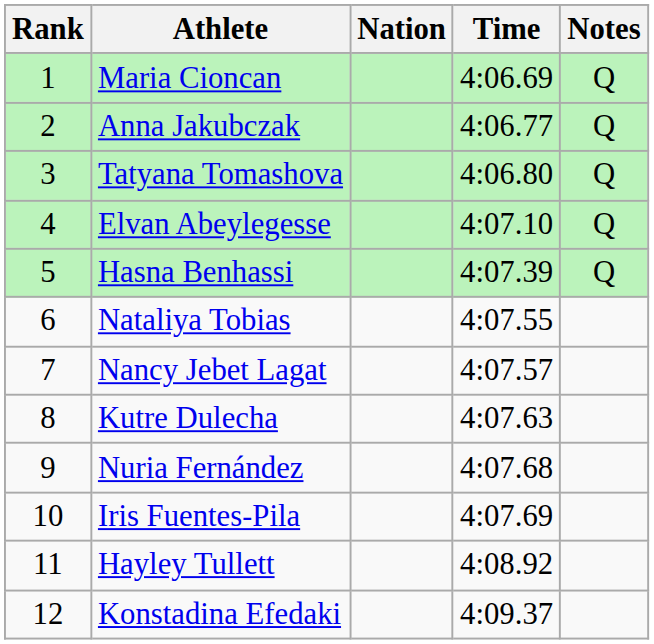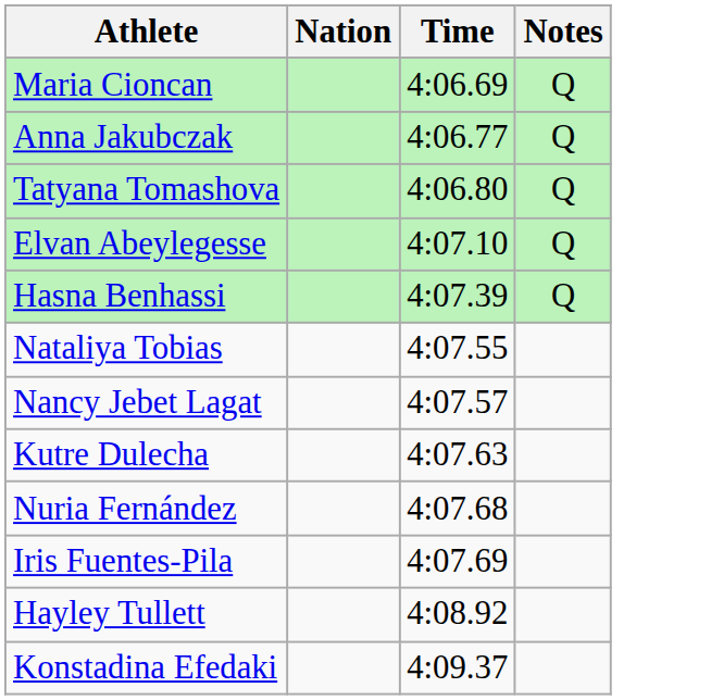 <table class="wikitable sortable" style="text-align:center">
 <tr>
-<th>Rank</th>
 <th>Athlete</th>
 <th>Nation</th>
 <th>Time</th>
 <th>Notes</th>
 </tr>
 <tr bgcolor=bbf3bb>
-<td>1</td>
 <td align=left><a href='#'>Maria Cioncan</a></td>
 <td align=left></td>
 <td>4:06.69</td>
 <td>Q</td>
 </tr>
 <tr bgcolor=bbf3bb>
-<td>2</td>
 <td align=left><a href='#'>Anna Jakubczak</a></td>
 <td align=left></td>
 <td>4:06.77</td>
 <td>Q</td>
 </tr>
 <tr bgcolor=bbf3bb>
-<td>3</td>
 <td align=left><a href='#'>Tatyana Tomashova</a></td>
 <td align=left></td>
 <td>4:06.80</td>
 <td>Q</td>
 </tr>
 <tr bgcolor=bbf3bb>
-<td>4</td>
 <td align=left><a href='#'>Elvan Abeylegesse</a></td>
 <td align=left></td>
 <td>4:07.10</td>
 <td>Q</td>
 </tr>
 <tr bgcolor=bbf3bb>
-<td>5</td>
 <td align=left><a href='#'>Hasna Benhassi</a></td>
 <td align=left></td>
 <td>4:07.39</td>
 <td>Q</td>
 </tr>
 <tr>
-<td>6</td>
 <td align=left><a href='#'>Nataliya Tobias</a></td>
 <td align=left></td>
 <td>4:07.55</td>
 <td></td>
 </tr>
 <tr>
-<td>7</td>
 <td align=left><a href='#'>Nancy Jebet Lagat</a></td>
 <td align=left></td>
 <td>4:07.57</td>
 <td></td>
 </tr>
 <tr>
-<td>8</td>
 <td align=left><a href='#'>Kutre Dulecha</a></td>
 <td align=left></td>
 <td>4:07.63</td>
 <td></td>
 </tr>
 <tr>
-<td>9</td>
 <td align=left><a href='#'>Nuria Fernández</a></td>
 <td align=left></td>
 <td>4:07.68</td>
 <td></td>
 </tr>
 <tr>
-<td>10</td>
 <td align=left><a href='#'>Iris Fuentes-Pila</a></td>
 <td align=left></td>
 <td>4:07.69</td>
 <td></td>
 </tr>
 <tr>
-<td>11</td>
 <td align=left><a href='#'>Hayley Tullett</a></td>
 <td align=left></td>
 <td>4:08.92</td>
 <td></td>
 </tr>
 <tr>
-<td>12</td>
 <td align=left><a href='#'>Konstadina Efedaki</a></td>
 <td align=left></td>
 <td>4:09.37</td>
 <td></td>
 </tr>
 </table>
